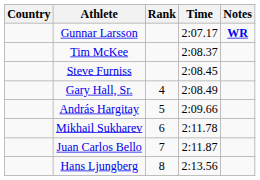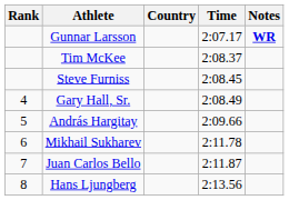 <table class="wikitable sortable" style="text-align:center">
 <tr>
+<th>Rank</th>
+<th>Athlete</th>
 <th>Country</th>
-<th>Athlete</th>
-<th>Rank</th>
 <th>Time</th>
 <th>Notes</th>
 </tr>
 <tr>
+<td></td>
+<td><a href='#'>Gunnar Larsson</a></td>
 <td align=left></td>
-<td><a href='#'>Gunnar Larsson</a></td>
-<td></td>
 <td>2:07.17</td>
 <td><strong><a href='#'>WR</a></strong></td>
 </tr>
 <tr>
+<td></td>
+<td><a href='#'>Tim McKee</a></td>
 <td align=left></td>
-<td><a href='#'>Tim McKee</a></td>
-<td></td>
 <td>2:08.37</td>
 <td><strong>  </strong></td>
 </tr>
 <tr>
+<td></td>
+<td><a href='#'>Steve Furniss</a></td>
 <td align=left></td>
-<td><a href='#'>Steve Furniss</a></td>
-<td></td>
 <td>2:08.45</td>
 <td><strong> </strong></td>
 </tr>
 <tr>
+<td>4</td>
+<td><a href='#'>Gary Hall, Sr.</a></td>
 <td align=left></td>
-<td><a href='#'>Gary Hall, Sr.</a></td>
-<td>4</td>
 <td>2:08.49</td>
 <td><strong> </strong></td>
 </tr>
 <tr>
+<td>5</td>
+<td><a href='#'>András Hargitay</a></td>
 <td align=left></td>
-<td><a href='#'>András Hargitay</a></td>
-<td>5</td>
 <td>2:09.66</td>
 <td><strong> </strong></td>
 </tr>
 <tr>
+<td>6</td>
+<td><a href='#'>Mikhail Sukharev</a></td>
 <td align=left></td>
-<td><a href='#'>Mikhail Sukharev</a></td>
-<td>6</td>
 <td>2:11.78</td>
 <td><strong> </strong></td>
 </tr>
 <tr>
+<td>7</td>
+<td><a href='#'>Juan Carlos Bello</a></td>
 <td align=left></td>
-<td><a href='#'>Juan Carlos Bello</a></td>
-<td>7</td>
 <td>2:11.87</td>
 <td><strong> </strong></td>
 </tr>
 <tr>
+<td>8</td>
+<td><a href='#'>Hans Ljungberg</a></td>
 <td align=left></td>
-<td><a href='#'>Hans Ljungberg</a></td>
-<td>8</td>
 <td>2:13.56</td>
 <td><strong> </strong></td>
 </tr>
 </table>
